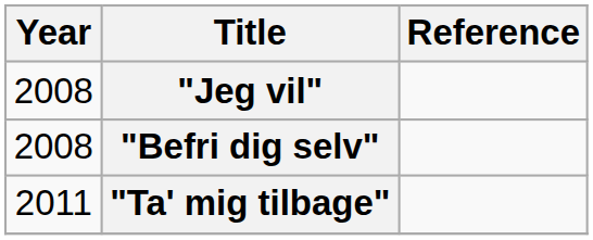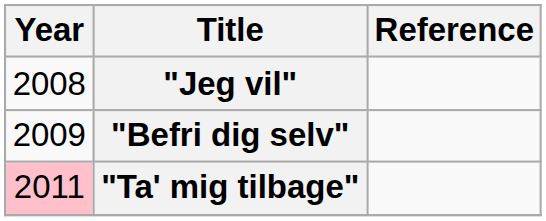 <table class="wikitable plainrowheaders" style="text-align:center;">
 <tr>
 <th scope="col">Year</th>
 <th scope="col">Title</th>
 <th scope="col">Reference</th>
 </tr>
 <tr>
 <td>2008</td>
 <th scope="row">"Jeg vil"</th>
 <td></td>
 </tr>
 <tr>
-<td>2008</td>
+<td>2009</td>
 <th scope="row">"Befri dig selv"</th>
 <td></td>
 </tr>
 <tr>
-<td>2011</td>
+<td style="background: pink;">2011</td>
 <th scope="row">"Ta' mig tilbage"</th>
 <td></td>
 </tr>
 <tr>
 </tr>
 </table>
